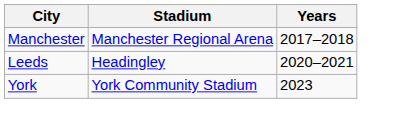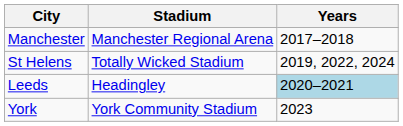 <table class="wikitable" style="text-align: left;">
 <tr>
 <th>City</th>
 <th>Stadium</th>
 <th>Years</th>
 </tr>
 <tr>
 <td align=left><a href='#'>Manchester</a></td>
 <td><a href='#'>Manchester Regional Arena</a></td>
 <td>2017–2018</td>
 </tr>
 <tr>
+<td align=left><a href='#'>St Helens</a></td>
+<td><a href='#'>Totally Wicked Stadium</a></td>
+<td>2019, 2022, 2024</td>
+</tr>
+<tr>
 <td align=left><a href='#'>Leeds</a></td>
 <td><a href='#'>Headingley</a></td>
-<td>2020–2021</td>
+<td style="background: lightblue;">2020–2021</td>
 </tr>
 <tr>
 <td align=left><a href='#'>York</a></td>
 <td><a href='#'>York Community Stadium</a></td>
 <td>2023</td>
 </tr>
 </table>
